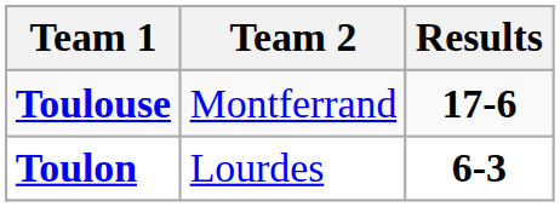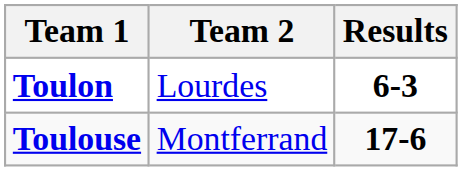 <table class="wikitable">
 <tr>
 <th>Team 1</th>
 <th>Team 2</th>
 <th>Results</th>
 </tr>
+<tr bgcolor="white">
+<td><strong><a href='#'>Toulon</a></strong></td>
+<td><a href='#'>Lourdes</a></td>
+<td align="center"><strong>6-3</strong></td>
+</tr>
 <tr>
 <td><strong><a href='#'>Toulouse</a></strong></td>
 <td><a href='#'>Montferrand</a></td>
 <td align="center"><strong>17-6</strong></td>
 </tr>
-<tr bgcolor="white">
-<td><strong><a href='#'>Toulon</a></strong></td>
-<td><a href='#'>Lourdes</a></td>
-<td align="center"><strong>6-3</strong></td>
-</tr>
 </table>
